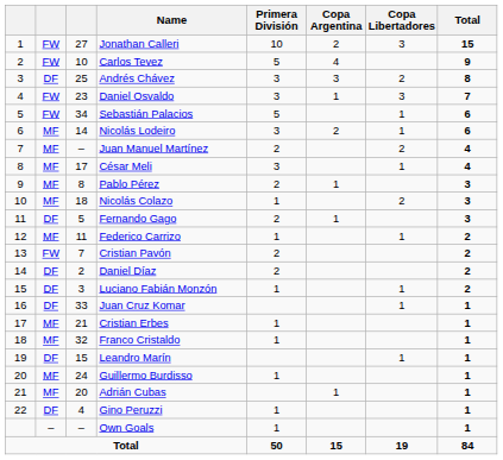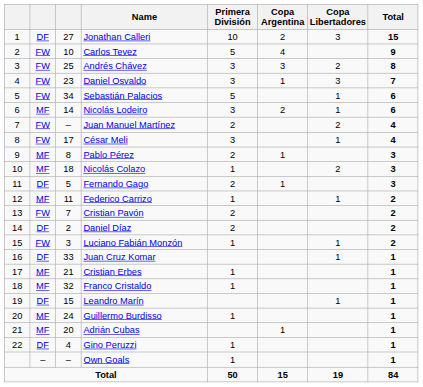 <table class="wikitable sortable" style="font-size: 95%; text-align: center;">
 <tr>
 <th width=35></th>
 <th width=35></th>
 <th width=35></th>
 <th width=200>Name</th>
 <th width=75>Primera División</th>
 <th width= 75>Copa Argentina</th>
 <th width= 75>Copa Libertadores</th>
 <th width= 75>Total</th>
 </tr>
 <tr>
 <td>1</td>
-<td><a href='#'>FW</a></td>
+<td><a href='#'>DF</a></td>
 <td>27</td>
 <td align=left> <a href='#'>Jonathan Calleri</a></td>
 <td>10</td>
 <td>2</td>
 <td>3</td>
 <td><strong>15</strong></td>
 </tr>
 <tr>
 <td>2</td>
 <td><a href='#'>FW</a></td>
 <td>10</td>
 <td align=left> <a href='#'>Carlos Tevez</a></td>
 <td>5</td>
 <td>4</td>
 <td></td>
 <td><strong>9</strong></td>
 </tr>
 <tr>
 <td>3</td>
-<td><a href='#'>DF</a></td>
+<td><a href='#'>FW</a></td>
 <td>25</td>
 <td align=left> <a href='#'>Andrés Chávez</a></td>
 <td>3</td>
 <td>3</td>
 <td>2</td>
 <td><strong>8</strong></td>
 </tr>
 <tr>
 <td>4</td>
 <td><a href='#'>FW</a></td>
 <td>23</td>
 <td align=left> <a href='#'>Daniel Osvaldo</a></td>
 <td>3</td>
 <td>1</td>
 <td>3</td>
 <td><strong>7</strong></td>
 </tr>
 <tr>
 <td>5</td>
 <td><a href='#'>FW</a></td>
 <td>34</td>
 <td align=left> <a href='#'>Sebastián Palacios</a></td>
 <td>5</td>
 <td></td>
 <td>1</td>
 <td><strong>6</strong></td>
 </tr>
 <tr>
 <td>6</td>
 <td><a href='#'>MF</a></td>
 <td>14</td>
 <td align=left> <a href='#'>Nicolás Lodeiro</a></td>
 <td>3</td>
 <td>2</td>
 <td>1</td>
 <td><strong>6</strong></td>
 </tr>
 <tr>
 <td>7</td>
-<td><a href='#'>MF</a></td>
+<td><a href='#'>FW</a></td>
 <td>–</td>
 <td align=left> <a href='#'>Juan Manuel Martínez</a></td>
 <td>2</td>
 <td></td>
 <td>2</td>
 <td><strong>4</strong></td>
 </tr>
 <tr>
 <td>8</td>
-<td><a href='#'>MF</a></td>
+<td><a href='#'>FW</a></td>
 <td>17</td>
 <td align=left> <a href='#'>César Meli</a></td>
 <td>3</td>
 <td></td>
 <td>1</td>
 <td><strong>4</strong></td>
 </tr>
 <tr>
 <td>9</td>
 <td><a href='#'>MF</a></td>
 <td>8</td>
 <td align=left> <a href='#'>Pablo Pérez</a></td>
 <td>2</td>
 <td>1</td>
 <td></td>
 <td><strong>3</strong></td>
 </tr>
 <tr>
 <td>10</td>
 <td><a href='#'>MF</a></td>
 <td>18</td>
 <td align=left> <a href='#'>Nicolás Colazo</a></td>
 <td>1</td>
 <td></td>
 <td>2</td>
 <td><strong>3</strong></td>
 </tr>
 <tr>
 <td>11</td>
 <td><a href='#'>DF</a></td>
 <td>5</td>
 <td align=left> <a href='#'>Fernando Gago</a></td>
 <td>2</td>
 <td>1</td>
 <td></td>
 <td><strong>3</strong></td>
 </tr>
 <tr>
 <td>12</td>
 <td><a href='#'>MF</a></td>
 <td>11</td>
 <td align=left> <a href='#'>Federico Carrizo</a></td>
 <td>1</td>
 <td></td>
 <td>1</td>
 <td><strong>2</strong></td>
 </tr>
 <tr>
 <td>13</td>
 <td><a href='#'>FW</a></td>
 <td>7</td>
 <td align=left> <a href='#'>Cristian Pavón</a></td>
 <td>2</td>
 <td></td>
 <td></td>
 <td><strong>2</strong></td>
 </tr>
 <tr>
 <td>14</td>
 <td><a href='#'>DF</a></td>
 <td>2</td>
 <td align=left> <a href='#'>Daniel Díaz</a></td>
 <td>2</td>
 <td></td>
 <td></td>
 <td><strong>2</strong></td>
 </tr>
 <tr>
 <td>15</td>
-<td><a href='#'>DF</a></td>
+<td><a href='#'>FW</a></td>
 <td>3</td>
 <td align=left> <a href='#'>Luciano Fabián Monzón</a></td>
 <td>1</td>
 <td></td>
 <td>1</td>
 <td><strong>2</strong></td>
 </tr>
 <tr>
 <td>16</td>
 <td><a href='#'>DF</a></td>
 <td>33</td>
 <td align=left> <a href='#'>Juan Cruz Komar</a></td>
 <td></td>
 <td></td>
 <td>1</td>
 <td><strong>1</strong></td>
 </tr>
 <tr>
 <td>17</td>
 <td><a href='#'>MF</a></td>
 <td>21</td>
 <td align=left> <a href='#'>Cristian Erbes</a></td>
 <td>1</td>
 <td></td>
 <td></td>
 <td><strong>1</strong></td>
 </tr>
 <tr>
 <td>18</td>
 <td><a href='#'>MF</a></td>
 <td>32</td>
 <td align=left> <a href='#'>Franco Cristaldo</a></td>
 <td>1</td>
 <td></td>
 <td></td>
 <td><strong>1</strong></td>
 </tr>
 <tr>
 <td>19</td>
 <td><a href='#'>DF</a></td>
 <td>15</td>
 <td align=left> <a href='#'>Leandro Marín</a></td>
 <td></td>
 <td></td>
 <td>1</td>
 <td><strong>1</strong></td>
 </tr>
 <tr>
 <td>20</td>
 <td><a href='#'>MF</a></td>
 <td>24</td>
 <td align=left> <a href='#'>Guillermo Burdisso</a></td>
 <td>1</td>
 <td></td>
 <td></td>
 <td><strong>1</strong></td>
 </tr>
 <tr>
 <td>21</td>
 <td><a href='#'>MF</a></td>
 <td>20</td>
 <td align=left> <a href='#'>Adrián Cubas</a></td>
 <td></td>
 <td>1</td>
 <td></td>
 <td><strong>1</strong></td>
 </tr>
 <tr>
 <td>22</td>
 <td><a href='#'>DF</a></td>
 <td>4</td>
 <td align=left> <a href='#'>Gino Peruzzi</a></td>
 <td>1</td>
 <td></td>
 <td></td>
 <td><strong>1</strong></td>
 </tr>
 <tr>
 <td></td>
 <td>–</td>
 <td>–</td>
 <td align=left><a href='#'>Own Goals</a></td>
 <td>1</td>
 <td></td>
 <td></td>
 <td><strong>1</strong></td>
 </tr>
 <tr>
 <td colspan=4><strong>Total</strong></td>
 <td><strong>50</strong></td>
 <td><strong>15</strong></td>
 <td><strong>19</strong></td>
 <td><strong>84</strong></td>
 </tr>
 </table>
